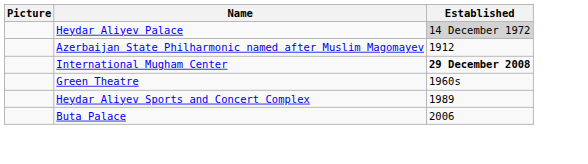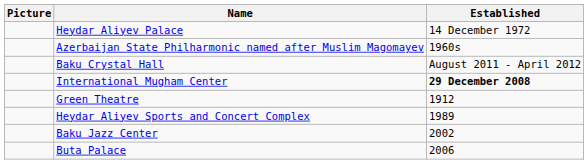 <table class="wikitable">
 <tr>
 <th>Picture</th>
 <th>Name</th>
 <th>Established</th>
 </tr>
 <tr>
 <td></td>
 <td><a href='#'>Heydar Aliyev Palace</a></td>
-<td style="background: lightgrey;">14 December 1972</td>
+<td>14 December 1972</td>
 </tr>
 <tr>
 <td></td>
 <td><a href='#'>Azerbaijan State Philharmonic named after Muslim Magomayev</a></td>
-<td>1912</td>
+<td>1960s</td>
+</tr>
+<tr>
+<td></td>
+<td><a href='#'>Baku Crystal Hall</a></td>
+<td>August 2011 - April 2012</td>
 </tr>
 <tr>
 <td></td>
 <td><a href='#'>International Mugham Center</a></td>
 <td><strong>29 December 2008</strong></td>
 </tr>
 <tr>
 <td></td>
 <td><a href='#'>Green Theatre</a></td>
-<td>1960s</td>
+<td>1912</td>
 </tr>
 <tr>
 <td></td>
 <td><a href='#'>Heydar Aliyev Sports and Concert Complex</a></td>
 <td>1989</td>
 </tr>
 <tr>
 <td></td>
+<td><a href='#'>Baku Jazz Center</a></td>
+<td>2002</td>
+</tr>
+<tr>
+<td></td>
 <td><a href='#'>Buta Palace</a></td>
 <td>2006</td>
 </tr>
 </table>
